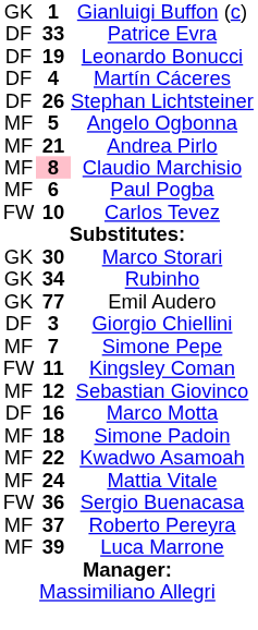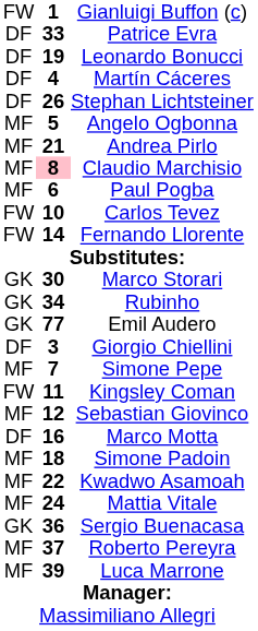 <table style="font-size: 90%; text-align:center" cellspacing="0" cellpadding="0">
 <tr>
 <td colspan="4"></td>
 </tr>
 <tr>
 <th width=25></th>
 <th width=25></th>
 </tr>
 <tr>
-<td>GK</td>
+<td>FW</td>
 <td><strong>1</strong></td>
 <td> <a href='#'>Gianluigi Buffon</a> (<a href='#'>c</a>)</td>
 <td></td>
 <td></td>
 </tr>
 <tr>
 <td>DF</td>
 <td><strong>33</strong></td>
 <td> <a href='#'>Patrice Evra</a></td>
 <td></td>
 <td></td>
 </tr>
 <tr>
 <td>DF</td>
 <td><strong>19</strong></td>
 <td> <a href='#'>Leonardo Bonucci</a></td>
 </tr>
 <tr>
 <td>DF</td>
 <td><strong>4</strong></td>
 <td> <a href='#'>Martín Cáceres</a></td>
 </tr>
 <tr>
 <td>DF</td>
 <td><strong>26</strong></td>
 <td> <a href='#'>Stephan Lichtsteiner</a></td>
 </tr>
 <tr>
 <td>MF</td>
 <td><strong>5</strong></td>
 <td> <a href='#'>Angelo Ogbonna</a></td>
 </tr>
 <tr>
 <td>MF</td>
 <td><strong>21</strong></td>
 <td> <a href='#'>Andrea Pirlo</a></td>
 </tr>
 <tr>
 <td>MF</td>
 <td style="background: pink;"><strong>8</strong></td>
 <td> <a href='#'>Claudio Marchisio</a></td>
 <td></td>
 <td></td>
 </tr>
 <tr>
 <td>MF</td>
 <td><strong>6</strong></td>
 <td> <a href='#'>Paul Pogba</a></td>
 </tr>
 <tr>
 <td>FW</td>
 <td><strong>10</strong></td>
 <td> <a href='#'>Carlos Tevez</a></td>
+</tr>
+<tr>
+<td>FW</td>
+<td><strong>14</strong></td>
+<td> <a href='#'>Fernando Llorente</a></td>
+<td></td>
+<td></td>
 </tr>
 <tr>
 <td colspan=3><strong>Substitutes:</strong></td>
 </tr>
 <tr>
 <td>GK</td>
 <td><strong>30</strong></td>
 <td> <a href='#'>Marco Storari</a></td>
 <td></td>
 <td></td>
 </tr>
 <tr>
 <td>GK</td>
 <td><strong>34</strong></td>
 <td> <a href='#'>Rubinho</a></td>
 </tr>
 <tr>
 <td>GK</td>
 <td><strong>77</strong></td>
 <td> Emil Audero</td>
 </tr>
 <tr>
 <td>DF</td>
 <td><strong>3</strong></td>
 <td> <a href='#'>Giorgio Chiellini</a></td>
 </tr>
 <tr>
 <td>MF</td>
 <td><strong>7</strong></td>
 <td> <a href='#'>Simone Pepe</a></td>
 <td></td>
 <td></td>
 </tr>
 <tr>
 <td>FW</td>
 <td><strong>11</strong></td>
 <td> <a href='#'>Kingsley Coman</a></td>
 </tr>
 <tr>
 <td>MF</td>
 <td><strong>12</strong></td>
 <td> <a href='#'>Sebastian Giovinco</a></td>
 <td></td>
 <td></td>
 </tr>
 <tr>
 <td>DF</td>
 <td><strong>16</strong></td>
 <td> <a href='#'>Marco Motta</a></td>
 </tr>
 <tr>
 <td>MF</td>
 <td><strong>18</strong></td>
 <td> <a href='#'>Simone Padoin</a></td>
 </tr>
 <tr>
 <td>MF</td>
 <td><strong>22</strong></td>
 <td> <a href='#'>Kwadwo Asamoah</a></td>
 <td></td>
 <td></td>
 </tr>
 <tr>
 <td>MF</td>
 <td><strong>24</strong></td>
 <td> <a href='#'>Mattia Vitale</a></td>
 </tr>
 <tr>
-<td>FW</td>
+<td>GK</td>
 <td><strong>36</strong></td>
 <td> <a href='#'>Sergio Buenacasa</a></td>
 </tr>
 <tr>
 <td>MF</td>
 <td><strong>37</strong></td>
 <td> <a href='#'>Roberto Pereyra</a></td>
 </tr>
 <tr>
 <td>MF</td>
 <td><strong>39</strong></td>
 <td> <a href='#'>Luca Marrone</a></td>
 </tr>
 <tr>
 <td colspan=3><strong>Manager:</strong></td>
 </tr>
 <tr>
 <td colspan=4> <a href='#'>Massimiliano Allegri</a></td>
 </tr>
 </table>
